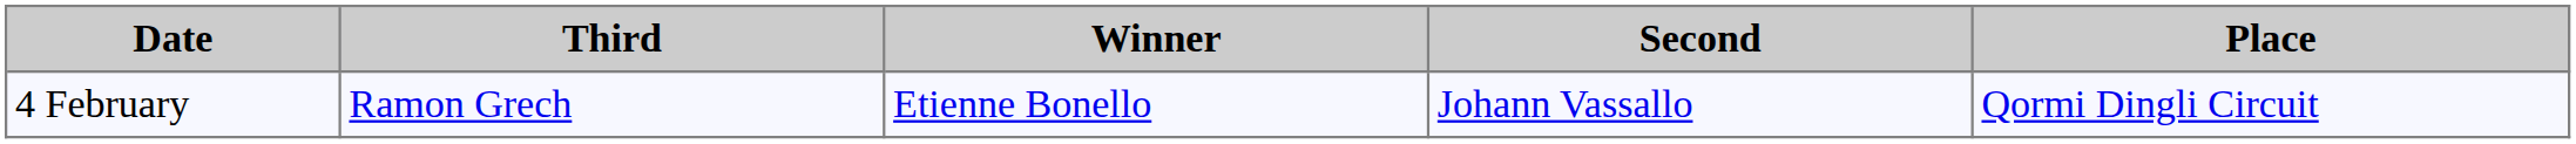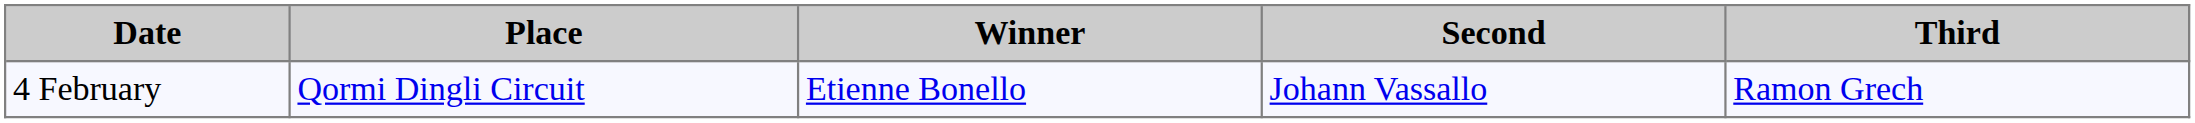 <table bgcolor="#f7f8ff" cellpadding="3" cellspacing="0" border="1" style="font-size: 95%; border: gray solid 1px; border-collapse: collapse;">
 <tr bgcolor="#CCCCCC">
 <td align="center" width="120"><strong>Date</strong></td>
-<td align="center" width="200"><strong>Third</strong></td>
+<td align="center" width="220"><strong>Place</strong></td>
 <td align="center" width="200"><strong>Winner</strong></td>
 <td align="center" width="200"><strong>Second</strong></td>
-<td align="center" width="220"><strong>Place</strong></td>
+<td align="center" width="200"><strong>Third</strong></td>
 </tr>
 <tr align="left" valign=top>
 <td>4 February</td>
-<td> <a href='#'>Ramon Grech</a></td>
+<td> <a href='#'>Qormi Dingli Circuit</a></td>
 <td> <a href='#'>Etienne Bonello</a></td>
 <td> <a href='#'>Johann Vassallo</a></td>
-<td> <a href='#'>Qormi Dingli Circuit</a></td>
+<td> <a href='#'>Ramon Grech</a></td>
 </tr>
 </table>
